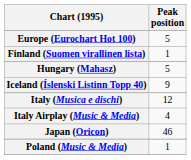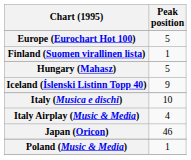 <table class="wikitable sortable plainrowheaders" style="text-align:center">
 <tr>
 <th>Chart (1995)</th>
 <th>Peak<br>position</th>
 </tr>
 <tr>
 </tr>
 <tr>
 </tr>
 <tr>
 </tr>
 <tr>
 </tr>
 <tr>
 </tr>
 <tr>
 </tr>
 <tr>
 <th scope="row">Europe (<a href='#'>Eurochart Hot 100</a>)</th>
 <td>5</td>
 </tr>
 <tr>
 <th scope="row">Finland (<a href='#'>Suomen virallinen lista</a>)</th>
 <td>1</td>
 </tr>
 <tr>
 </tr>
 <tr>
 </tr>
 <tr>
 <th scope="row">Hungary (<a href='#'>Mahasz</a>)</th>
 <td>5</td>
 </tr>
 <tr>
 <th scope="row">Iceland (<a href='#'>Íslenski Listinn Topp 40</a>)</th>
 <td>9</td>
 </tr>
 <tr>
 </tr>
 <tr>
 <th scope="row">Italy (<em><a href='#'>Musica e dischi</a></em>)</th>
-<td>12</td>
+<td>10</td>
 </tr>
 <tr>
 <th scope="row">Italy Airplay (<em><a href='#'>Music & Media</a></em>)</th>
 <td>4</td>
 </tr>
 <tr>
 <th scope="row">Japan (<a href='#'>Oricon</a>)</th>
 <td>46</td>
 </tr>
 <tr>
 </tr>
 <tr>
 </tr>
 <tr>
 </tr>
 <tr>
 </tr>
 <tr>
 <th scope="row">Poland (<em><a href='#'>Music & Media</a></em>)</th>
 <td>1</td>
 </tr>
 <tr>
 </tr>
 <tr>
 </tr>
 <tr>
 </tr>
 <tr>
 </tr>
 <tr>
 </tr>
 <tr>
 </tr>
 <tr>
 </tr>
 <tr>
 </tr>
 </table>
